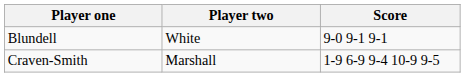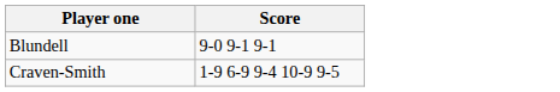 <table class="wikitable">
 <tr>
 <th width=170>Player one</th>
-<th width=170>Player two</th>
 <th width=150>Score</th>
 </tr>
 <tr>
 <td> Blundell</td>
-<td> White</td>
 <td>9-0 9-1 9-1</td>
 </tr>
 <tr>
 <td> Craven-Smith</td>
-<td> Marshall</td>
 <td>1-9 6-9 9-4 10-9 9-5</td>
 </tr>
 </table>
